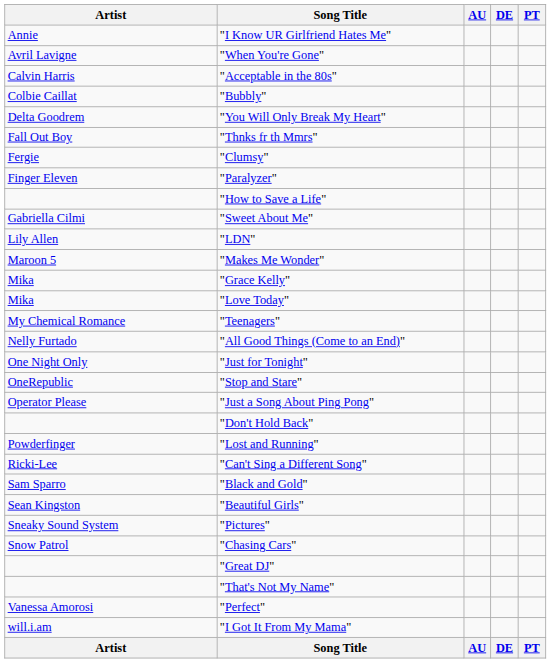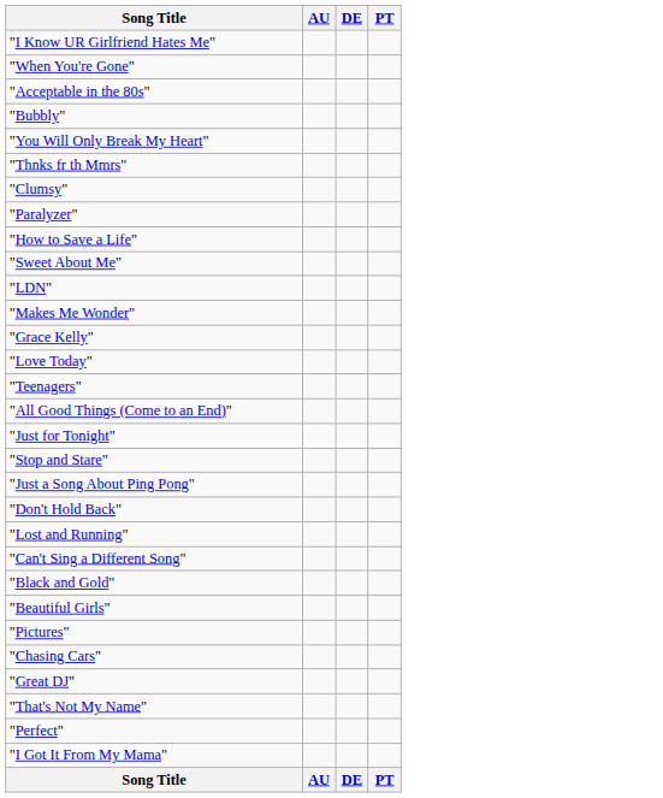 <table class="wikitable sortable" style="font-size:90%; text-align:left; margin: 5px;">
 <tr>
-<th style="width:240px;">Artist</th>
 <th style="width:280px;">Song Title</th>
 <th width=25px><a href='#'>AU</a></th>
 <th width=25px><a href='#'>DE</a></th>
 <th width=25px><a href='#'>PT</a></th>
 </tr>
 <tr>
-<td><a href='#'>Annie</a></td>
 <td>"<a href='#'>I Know UR Girlfriend Hates Me</a>"</td>
 <td></td>
 <td></td>
 <td></td>
 </tr>
 <tr>
-<td><a href='#'>Avril Lavigne</a></td>
 <td>"<a href='#'>When You're Gone</a>"</td>
 <td></td>
 <td></td>
 <td></td>
 </tr>
 <tr>
-<td><a href='#'>Calvin Harris</a></td>
 <td>"<a href='#'>Acceptable in the 80s</a>"</td>
 <td></td>
 <td></td>
 <td></td>
 </tr>
 <tr>
-<td><a href='#'>Colbie Caillat</a></td>
 <td>"<a href='#'>Bubbly</a>"</td>
 <td></td>
 <td></td>
 <td></td>
 </tr>
 <tr>
-<td><a href='#'>Delta Goodrem</a></td>
 <td>"<a href='#'>You Will Only Break My Heart</a>"</td>
 <td></td>
 <td></td>
 <td></td>
 </tr>
 <tr>
-<td><a href='#'>Fall Out Boy</a></td>
 <td>"<a href='#'>Thnks fr th Mmrs</a>"</td>
 <td></td>
 <td></td>
 <td></td>
 </tr>
 <tr>
-<td><a href='#'>Fergie</a></td>
 <td>"<a href='#'>Clumsy</a>"</td>
 <td></td>
 <td></td>
 <td></td>
 </tr>
 <tr>
-<td><a href='#'>Finger Eleven</a></td>
 <td>"<a href='#'>Paralyzer</a>"</td>
 <td></td>
 <td></td>
 <td></td>
 </tr>
 <tr>
-<td></td>
 <td>"<a href='#'>How to Save a Life</a>"</td>
 <td></td>
 <td></td>
 <td></td>
 </tr>
 <tr>
-<td><a href='#'>Gabriella Cilmi</a></td>
 <td>"<a href='#'>Sweet About Me</a>"</td>
 <td></td>
 <td></td>
 <td></td>
 </tr>
 <tr>
-<td><a href='#'>Lily Allen</a></td>
 <td>"<a href='#'>LDN</a>"</td>
 <td></td>
 <td></td>
 <td></td>
 </tr>
 <tr>
-<td><a href='#'>Maroon 5</a></td>
 <td>"<a href='#'>Makes Me Wonder</a>"</td>
 <td></td>
 <td></td>
 <td></td>
 </tr>
 <tr>
-<td><a href='#'>Mika</a></td>
 <td>"<a href='#'>Grace Kelly</a>"</td>
 <td></td>
 <td></td>
 <td></td>
 </tr>
 <tr>
-<td><a href='#'>Mika</a></td>
 <td>"<a href='#'>Love Today</a>"</td>
 <td></td>
 <td></td>
 <td></td>
 </tr>
 <tr>
-<td><a href='#'>My Chemical Romance</a></td>
 <td>"<a href='#'>Teenagers</a>"</td>
 <td></td>
 <td></td>
 <td></td>
 </tr>
 <tr>
-<td><a href='#'>Nelly Furtado</a></td>
 <td>"<a href='#'>All Good Things (Come to an End)</a>"</td>
 <td></td>
 <td></td>
 <td></td>
 </tr>
 <tr>
-<td><a href='#'>One Night Only</a></td>
 <td>"<a href='#'>Just for Tonight</a>"</td>
 <td></td>
 <td></td>
 <td></td>
 </tr>
 <tr>
-<td><a href='#'>OneRepublic</a></td>
 <td>"<a href='#'>Stop and Stare</a>"</td>
 <td></td>
 <td></td>
 <td></td>
 </tr>
 <tr>
-<td><a href='#'>Operator Please</a></td>
 <td>"<a href='#'>Just a Song About Ping Pong</a>"</td>
 <td></td>
 <td></td>
 <td></td>
 </tr>
 <tr>
-<td></td>
 <td>"<a href='#'>Don't Hold Back</a>"</td>
 <td></td>
 <td></td>
 <td></td>
 </tr>
 <tr>
-<td><a href='#'>Powderfinger</a></td>
 <td>"<a href='#'>Lost and Running</a>"</td>
 <td></td>
 <td></td>
 <td></td>
 </tr>
 <tr>
-<td><a href='#'>Ricki-Lee</a></td>
 <td>"<a href='#'>Can't Sing a Different Song</a>"</td>
 <td></td>
 <td></td>
 <td></td>
 </tr>
 <tr>
-<td><a href='#'>Sam Sparro</a></td>
 <td>"<a href='#'>Black and Gold</a>"</td>
 <td></td>
 <td></td>
 <td></td>
 </tr>
 <tr>
-<td><a href='#'>Sean Kingston</a></td>
 <td>"<a href='#'>Beautiful Girls</a>"</td>
 <td></td>
 <td></td>
 <td></td>
 </tr>
 <tr>
-<td><a href='#'>Sneaky Sound System</a></td>
 <td>"<a href='#'>Pictures</a>"</td>
 <td></td>
 <td></td>
 <td></td>
 </tr>
 <tr>
-<td><a href='#'>Snow Patrol</a></td>
 <td>"<a href='#'>Chasing Cars</a>"</td>
 <td></td>
 <td></td>
 <td></td>
 </tr>
 <tr>
-<td></td>
 <td>"<a href='#'>Great DJ</a>"</td>
 <td></td>
 <td></td>
 <td></td>
 </tr>
 <tr>
-<td></td>
 <td>"<a href='#'>That's Not My Name</a>"</td>
 <td></td>
 <td></td>
 <td></td>
 </tr>
 <tr>
-<td><a href='#'>Vanessa Amorosi</a></td>
 <td>"<a href='#'>Perfect</a>"</td>
 <td></td>
 <td></td>
 <td></td>
 </tr>
 <tr>
-<td><a href='#'>will.i.am</a></td>
 <td>"<a href='#'>I Got It From My Mama</a>"</td>
 <td></td>
 <td></td>
 <td></td>
 </tr>
 <tr class="sortbottom">
-<th style="width:240px;">Artist</th>
 <th style="width:280px;">Song Title</th>
 <th width=25px><a href='#'>AU</a></th>
 <th width=25px><a href='#'>DE</a></th>
 <th width=25px><a href='#'>PT</a></th>
 </tr>
 </table>
